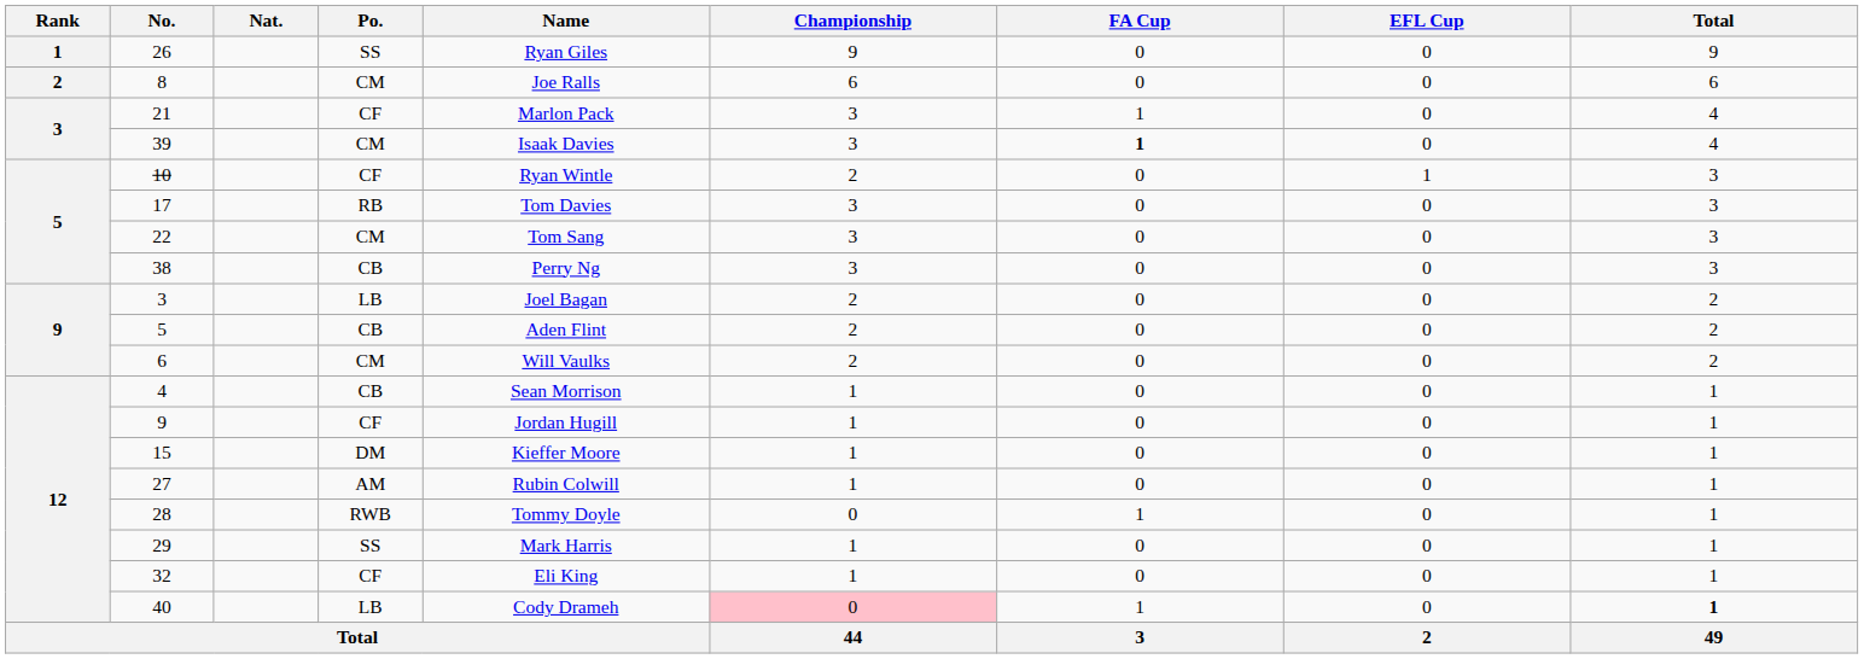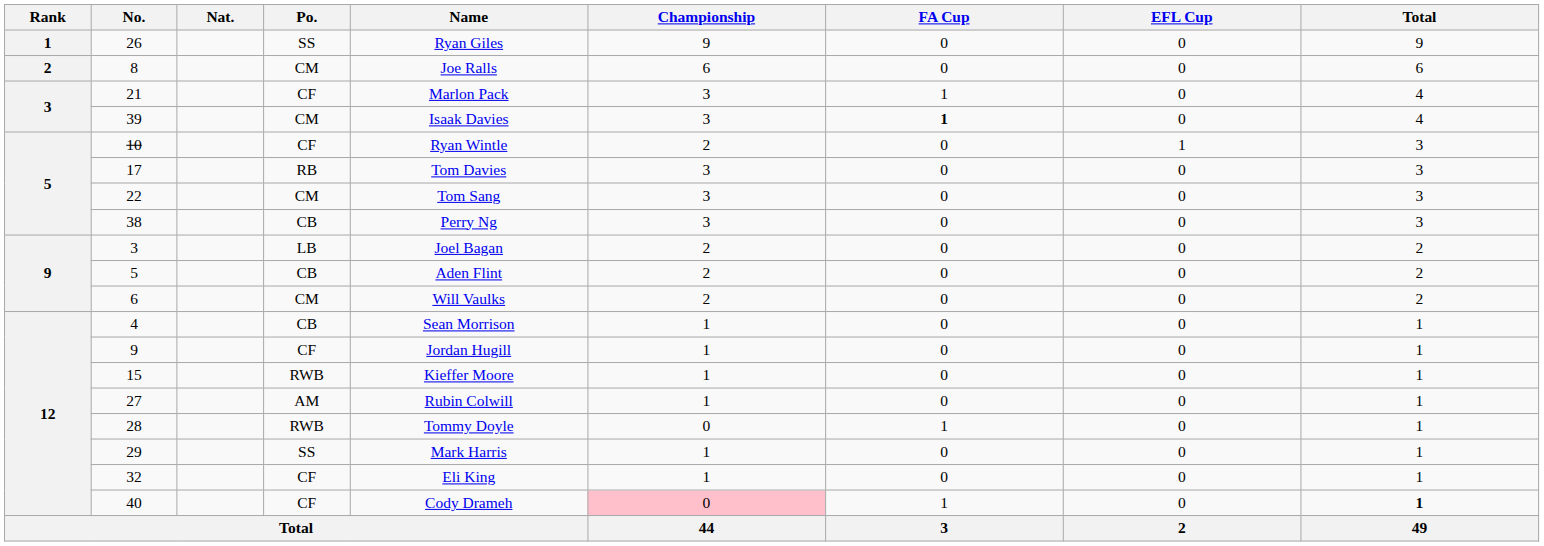 <table class="wikitable" style="text-align:center; font-size:95%; width:95%;">
 <tr>
 <th width=50px>Rank</th>
 <th width=50px>No.</th>
 <th width=50px>Nat.</th>
 <th width=50px>Po.</th>
 <th width=150px>Name</th>
 <th width=150px><a href='#'>Championship</a></th>
 <th width=150px><a href='#'>FA Cup</a></th>
 <th width=150px><a href='#'>EFL Cup</a></th>
 <th width=150px>Total</th>
 </tr>
 <tr>
 <th rowspan=1>1</th>
 <td>26</td>
 <td></td>
 <td>SS</td>
 <td><a href='#'>Ryan Giles</a></td>
 <td>9</td>
 <td>0</td>
 <td>0</td>
 <td>9</td>
 </tr>
 <tr>
 <th rowspan=1>2</th>
 <td>8</td>
 <td></td>
 <td>CM</td>
 <td><a href='#'>Joe Ralls</a></td>
 <td>6</td>
 <td>0</td>
 <td>0</td>
 <td>6</td>
 </tr>
 <tr>
 <th rowspan=2>3</th>
 <td>21</td>
 <td></td>
 <td>CF</td>
 <td><a href='#'>Marlon Pack</a></td>
 <td>3</td>
 <td>1</td>
 <td>0</td>
 <td>4</td>
 </tr>
 <tr>
 <td>39</td>
 <td></td>
 <td>CM</td>
 <td><a href='#'>Isaak Davies</a></td>
 <td>3</td>
 <td><strong>1</strong></td>
 <td>0</td>
 <td>4</td>
 </tr>
 <tr>
 <th rowspan=4>5</th>
 <td><s>10</s></td>
 <td></td>
 <td>CF</td>
 <td><a href='#'>Ryan Wintle</a></td>
 <td>2</td>
 <td>0</td>
 <td>1</td>
 <td>3</td>
 </tr>
 <tr>
 <td>17</td>
 <td></td>
 <td>RB</td>
 <td><a href='#'>Tom Davies</a></td>
 <td>3</td>
 <td>0</td>
 <td>0</td>
 <td>3</td>
 </tr>
 <tr>
 <td>22</td>
 <td></td>
 <td>CM</td>
 <td><a href='#'>Tom Sang</a></td>
 <td>3</td>
 <td>0</td>
 <td>0</td>
 <td>3</td>
 </tr>
 <tr>
 <td>38</td>
 <td></td>
 <td>CB</td>
 <td><a href='#'>Perry Ng</a></td>
 <td>3</td>
 <td>0</td>
 <td>0</td>
 <td>3</td>
 </tr>
 <tr>
 <th rowspan=3>9</th>
 <td>3</td>
 <td></td>
 <td>LB</td>
 <td><a href='#'>Joel Bagan</a></td>
 <td>2</td>
 <td>0</td>
 <td>0</td>
 <td>2</td>
 </tr>
 <tr>
 <td>5</td>
 <td></td>
 <td>CB</td>
 <td><a href='#'>Aden Flint</a></td>
 <td>2</td>
 <td>0</td>
 <td>0</td>
 <td>2</td>
 </tr>
 <tr>
 <td>6</td>
 <td></td>
 <td>CM</td>
 <td><a href='#'>Will Vaulks</a></td>
 <td>2</td>
 <td>0</td>
 <td>0</td>
 <td>2</td>
 </tr>
 <tr>
 <th rowspan=8>12</th>
 <td>4</td>
 <td></td>
 <td>CB</td>
 <td><a href='#'>Sean Morrison</a></td>
 <td>1</td>
 <td>0</td>
 <td>0</td>
 <td>1</td>
 </tr>
 <tr>
 <td>9</td>
 <td></td>
 <td>CF</td>
 <td><a href='#'>Jordan Hugill</a></td>
 <td>1</td>
 <td>0</td>
 <td>0</td>
 <td>1</td>
 </tr>
 <tr>
 <td>15</td>
 <td></td>
-<td>DM</td>
+<td>RWB</td>
 <td><a href='#'>Kieffer Moore</a></td>
 <td>1</td>
 <td>0</td>
 <td>0</td>
 <td>1</td>
 </tr>
 <tr>
 <td>27</td>
 <td></td>
 <td>AM</td>
 <td><a href='#'>Rubin Colwill</a></td>
 <td>1</td>
 <td>0</td>
 <td>0</td>
 <td>1</td>
 </tr>
 <tr>
 <td>28</td>
 <td></td>
 <td>RWB</td>
 <td><a href='#'>Tommy Doyle</a></td>
 <td>0</td>
 <td>1</td>
 <td>0</td>
 <td>1</td>
 </tr>
 <tr>
 <td>29</td>
 <td></td>
 <td>SS</td>
 <td><a href='#'>Mark Harris</a></td>
 <td>1</td>
 <td>0</td>
 <td>0</td>
 <td>1</td>
 </tr>
 <tr>
 <td>32</td>
 <td></td>
 <td>CF</td>
 <td><a href='#'>Eli King</a></td>
 <td>1</td>
 <td>0</td>
 <td>0</td>
 <td>1</td>
 </tr>
 <tr>
 <td>40</td>
 <td></td>
-<td>LB</td>
+<td>CF</td>
 <td><a href='#'>Cody Drameh</a></td>
 <td style="background: pink;">0</td>
 <td>1</td>
 <td>0</td>
 <td><strong>1</strong></td>
 </tr>
 <tr>
 <th colspan=5>Total</th>
 <th>44</th>
 <th>3</th>
 <th>2</th>
 <th>49</th>
 </tr>
 </table>
